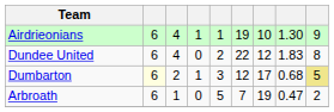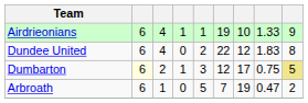 <table class="wikitable" style="text-align:center;">
 <tr>
 <th width=165>Team</th>
 <th width=20></th>
 <th width=20></th>
 <th width=20></th>
 <th width=20></th>
 <th width=20></th>
 <th width=20></th>
 <th width=20></th>
 <th width=20></th>
 </tr>
 <tr style="background:#cfc;">
 <td align="left"><a href='#'>Airdrieonians</a></td>
 <td>6</td>
 <td>4</td>
 <td>1</td>
 <td>1</td>
 <td>19</td>
 <td>10</td>
-<td>1.30</td>
+<td>1.33</td>
 <td>9</td>
 </tr>
 <tr>
 <td align="left"><a href='#'>Dundee United</a></td>
 <td>6</td>
 <td>4</td>
 <td>0</td>
 <td>2</td>
 <td>22</td>
 <td>12</td>
 <td>1.83</td>
 <td>8</td>
 </tr>
 <tr>
 <td align="left"><a href='#'>Dumbarton</a></td>
 <td style="background: lightyellow;">6</td>
 <td>2</td>
 <td>1</td>
 <td>3</td>
 <td>12</td>
 <td>17</td>
-<td>0.68</td>
+<td>0.75</td>
 <td style="background: khaki;">5</td>
 </tr>
 <tr>
 <td align="left"><a href='#'>Arbroath</a></td>
 <td>6</td>
 <td>1</td>
 <td>0</td>
 <td>5</td>
 <td>7</td>
 <td>19</td>
 <td>0.47</td>
 <td>2</td>
 </tr>
 <tr>
 </tr>
 </table>
